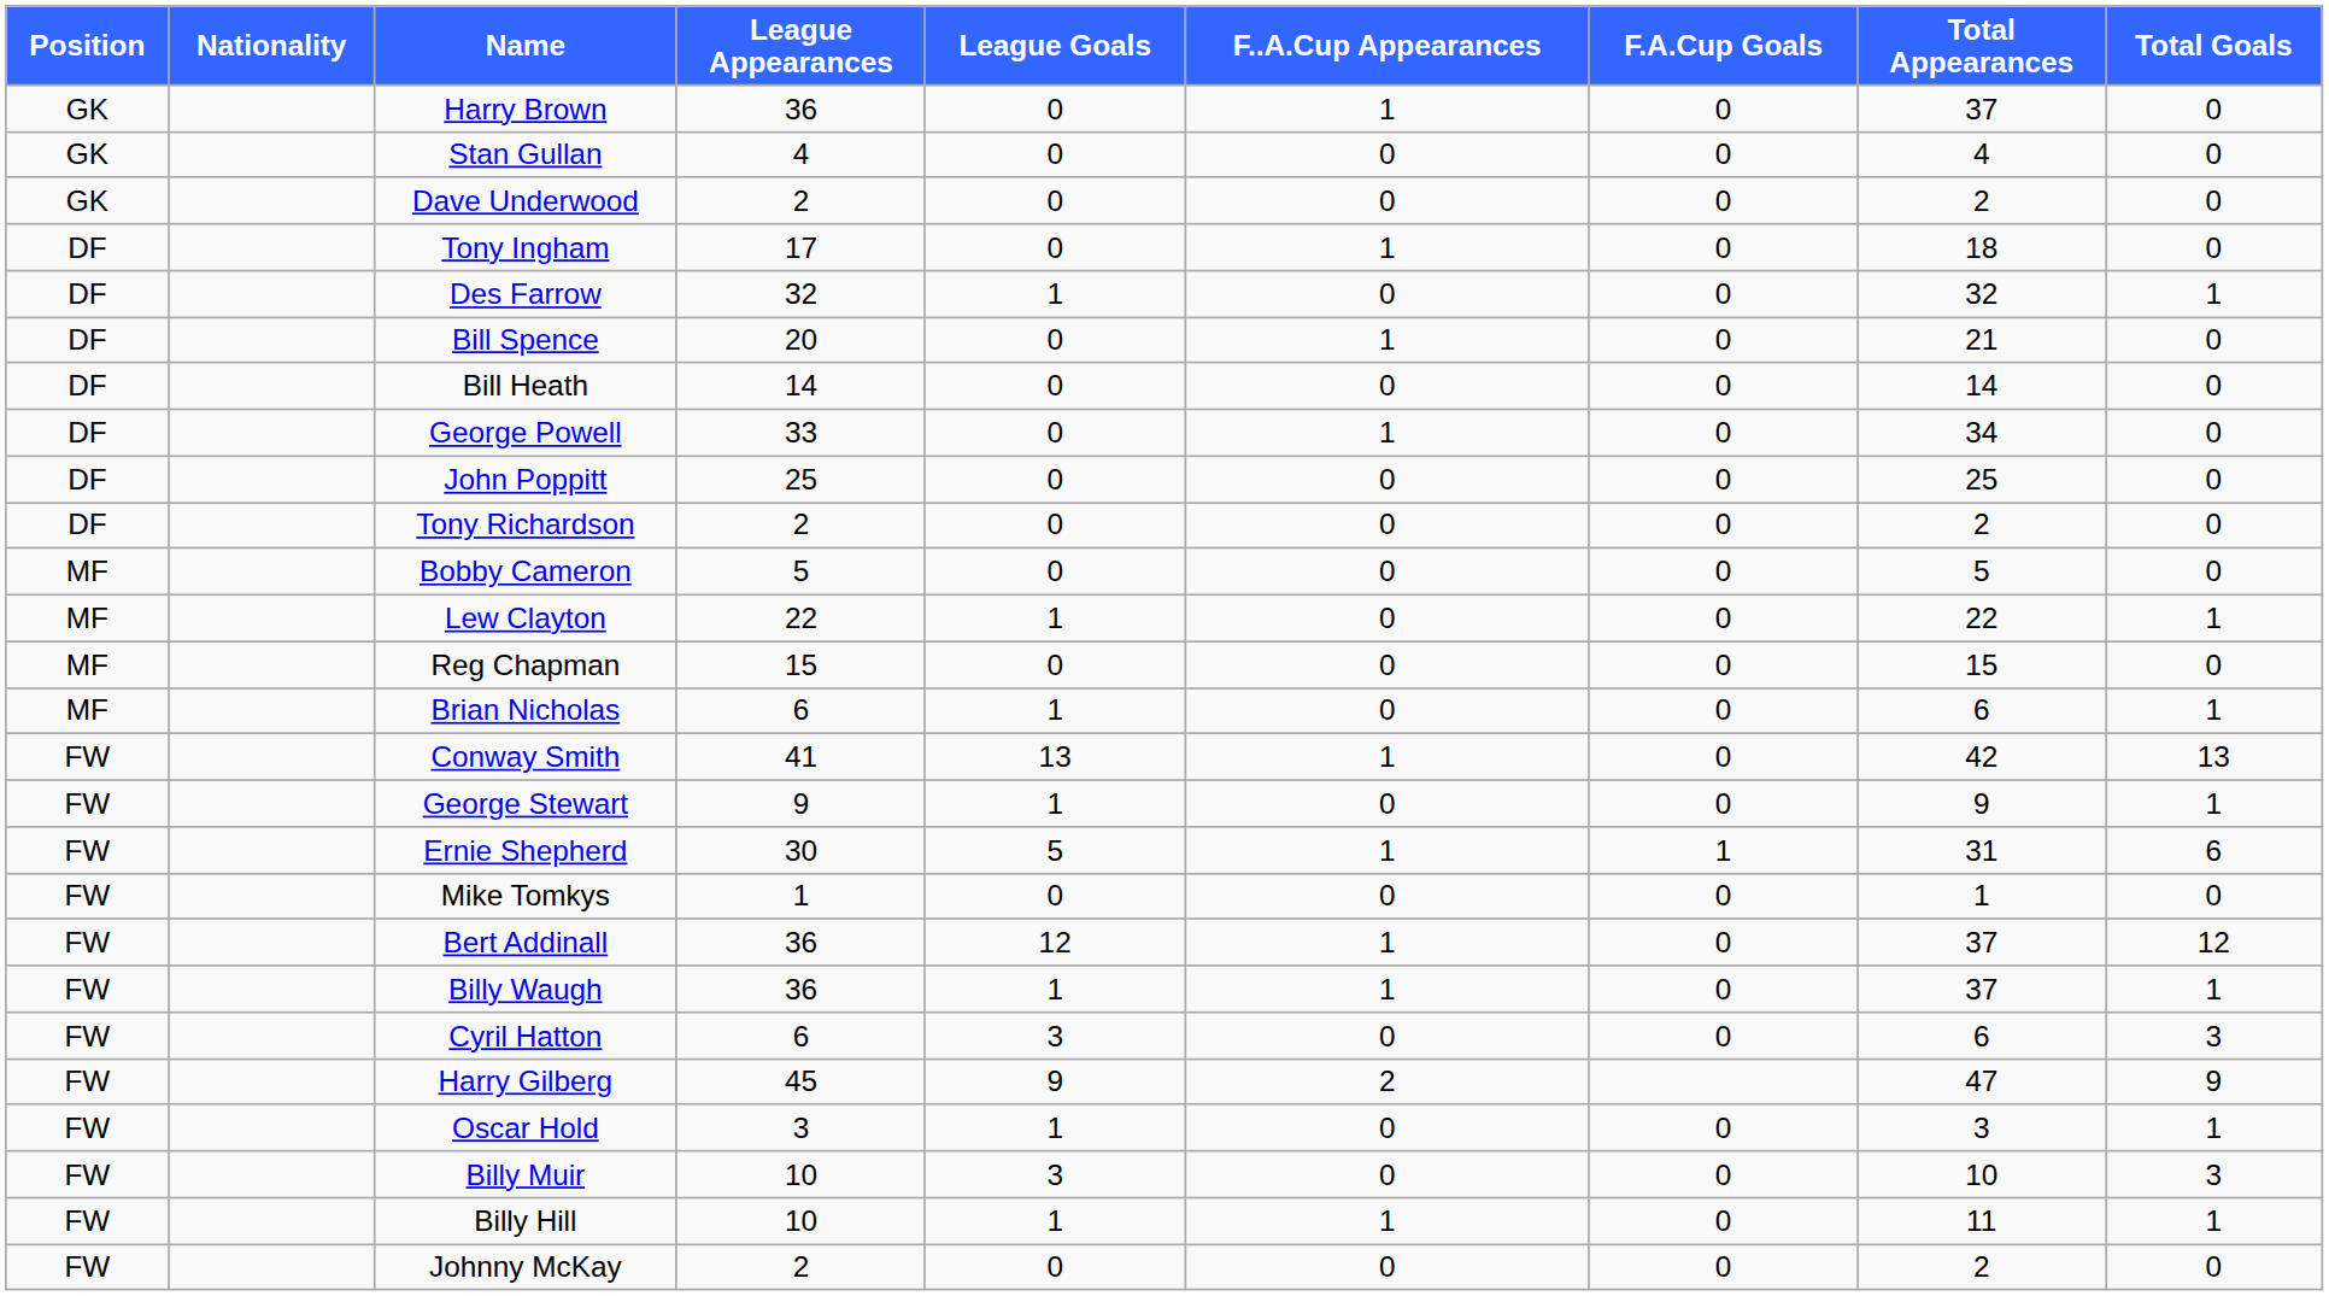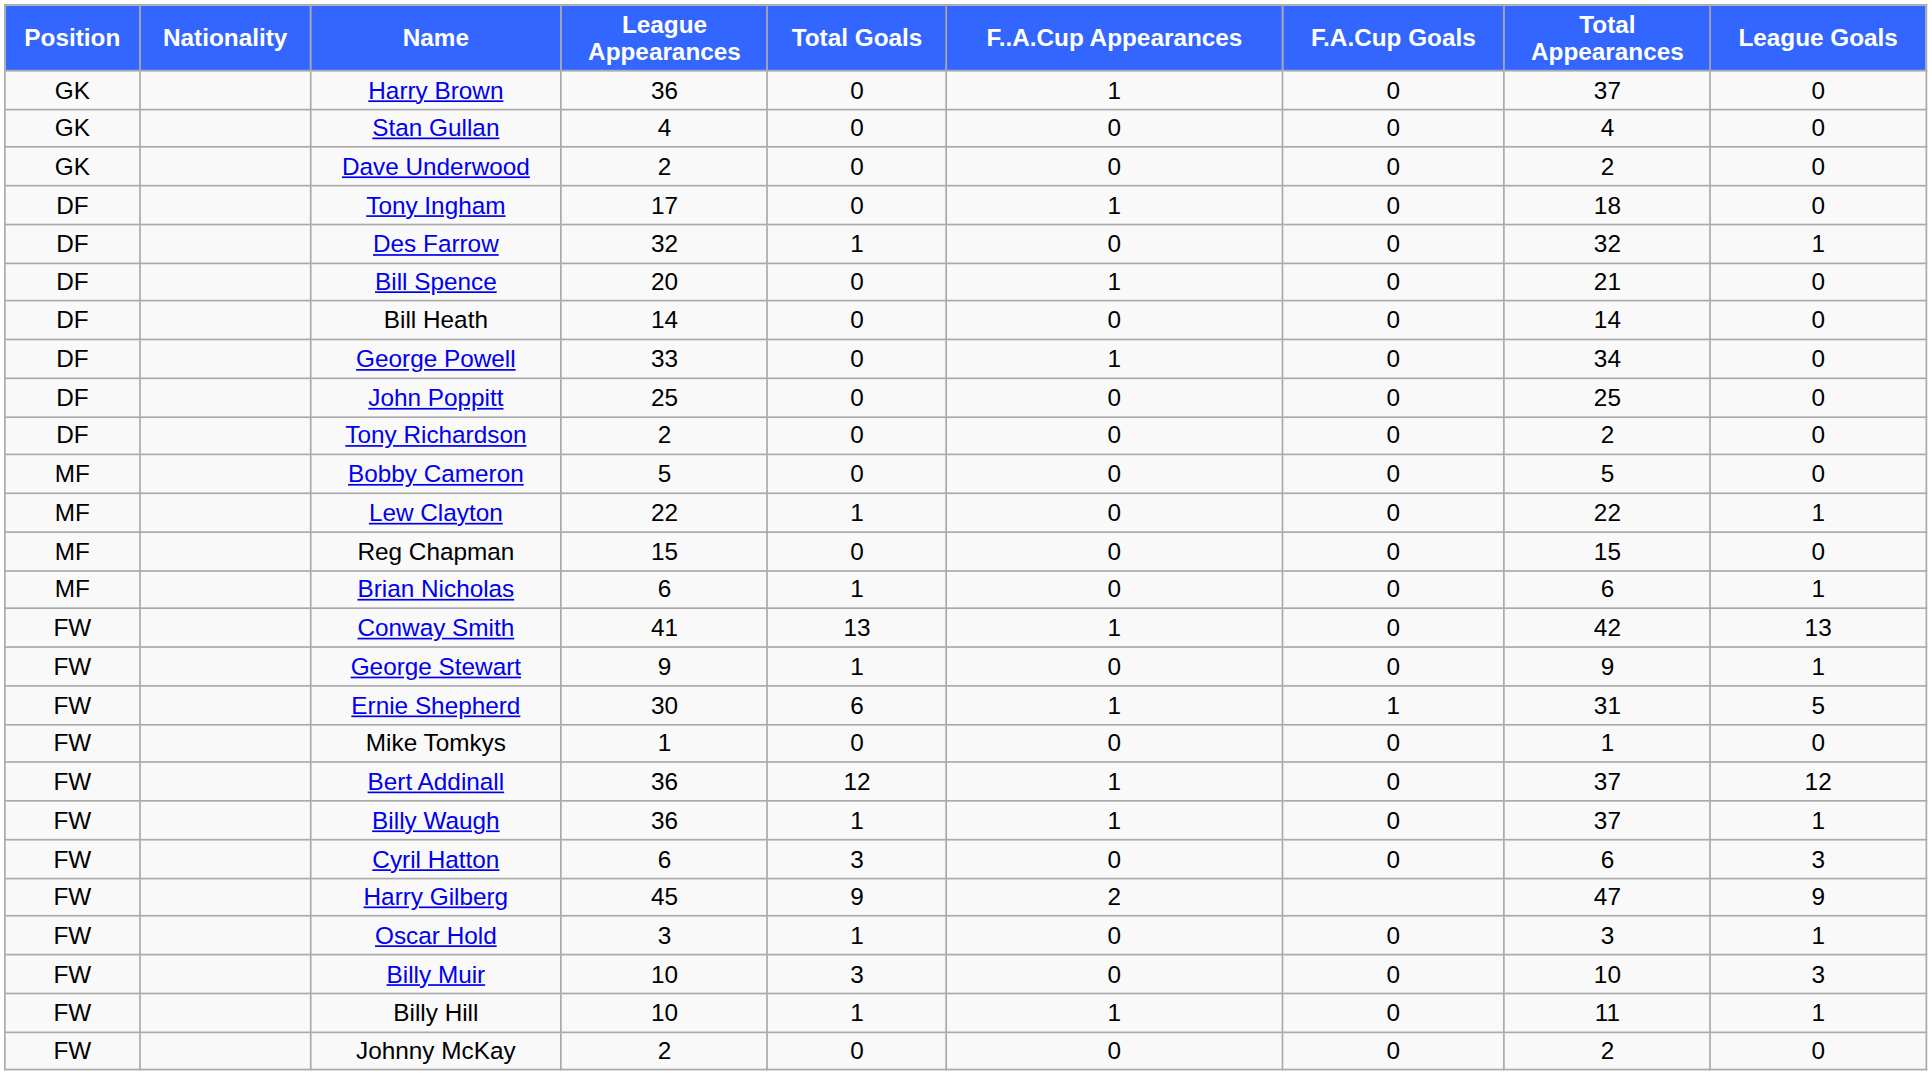 <table class="wikitable" style="text-align:center; font-size:90%; width:90%;">
 <tr>
 <th style="background:#3366ff; color:#FFFFFF; text-align:center;">Position</th>
 <th style="background:#3366ff; color:#FFFFFF; text-align:center;">Nationality</th>
 <th style="background:#3366ff; color:#FFFFFF; text-align:center;"><strong>Name</strong></th>
 <th style="background:#3366ff; color:#FFFFFF; text-align:center;">League<br>Appearances</th>
-<th style="background:#3366ff; color:#FFFFFF; text-align:center;">League Goals</th>
+<th style="background:#3366ff; color:#FFFFFF; text-align:center;">Total Goals</th>
 <th style="background:#3366ff; color:#FFFFFF; text-align:center;">F..A.Cup Appearances</th>
 <th style="background:#3366ff; color:#FFFFFF; text-align:center;">F.A.Cup Goals</th>
 <th style="background:#3366ff; color:#FFFFFF; text-align:center;">Total<br>Appearances</th>
-<th style="background:#3366ff; color:#FFFFFF; text-align:center;">Total Goals</th>
+<th style="background:#3366ff; color:#FFFFFF; text-align:center;">League Goals</th>
 </tr>
 <tr>
 <td>GK</td>
 <td></td>
 <td><a href='#'>Harry Brown</a></td>
 <td>36</td>
 <td>0</td>
 <td>1</td>
 <td>0</td>
 <td>37</td>
 <td>0</td>
 </tr>
 <tr>
 <td>GK</td>
 <td></td>
 <td><a href='#'>Stan Gullan</a></td>
 <td>4</td>
 <td>0</td>
 <td>0</td>
 <td>0</td>
 <td>4</td>
 <td>0</td>
 </tr>
 <tr>
 <td>GK</td>
 <td></td>
 <td><a href='#'>Dave Underwood</a></td>
 <td>2</td>
 <td>0</td>
 <td>0</td>
 <td>0</td>
 <td>2</td>
 <td>0</td>
 </tr>
 <tr>
 <td>DF</td>
 <td></td>
 <td><a href='#'>Tony Ingham</a></td>
 <td>17</td>
 <td>0</td>
 <td>1</td>
 <td>0</td>
 <td>18</td>
 <td>0</td>
 </tr>
 <tr>
 <td>DF</td>
 <td></td>
 <td><a href='#'>Des Farrow</a></td>
 <td>32</td>
 <td>1</td>
 <td>0</td>
 <td>0</td>
 <td>32</td>
 <td>1</td>
 </tr>
 <tr>
 <td>DF</td>
 <td></td>
 <td><a href='#'>Bill Spence</a></td>
 <td>20</td>
 <td>0</td>
 <td>1</td>
 <td>0</td>
 <td>21</td>
 <td>0</td>
 </tr>
 <tr>
 <td>DF</td>
 <td></td>
 <td>Bill Heath</td>
 <td>14</td>
 <td>0</td>
 <td>0</td>
 <td>0</td>
 <td>14</td>
 <td>0</td>
 </tr>
 <tr>
 <td>DF</td>
 <td></td>
 <td><a href='#'>George Powell</a></td>
 <td>33</td>
 <td>0</td>
 <td>1</td>
 <td>0</td>
 <td>34</td>
 <td>0</td>
 </tr>
 <tr>
 <td>DF</td>
 <td></td>
 <td><a href='#'>John Poppitt</a></td>
 <td>25</td>
 <td>0</td>
 <td>0</td>
 <td>0</td>
 <td>25</td>
 <td>0</td>
 </tr>
 <tr>
 <td>DF</td>
 <td></td>
 <td><a href='#'>Tony Richardson</a></td>
 <td>2</td>
 <td>0</td>
 <td>0</td>
 <td>0</td>
 <td>2</td>
 <td>0</td>
 </tr>
 <tr>
 <td>MF</td>
 <td></td>
 <td><a href='#'>Bobby Cameron</a></td>
 <td>5</td>
 <td>0</td>
 <td>0</td>
 <td>0</td>
 <td>5</td>
 <td>0</td>
 </tr>
 <tr>
 <td>MF</td>
 <td></td>
 <td><a href='#'>Lew Clayton</a></td>
 <td>22</td>
 <td>1</td>
 <td>0</td>
 <td>0</td>
 <td>22</td>
 <td>1</td>
 </tr>
 <tr>
 <td>MF</td>
 <td></td>
 <td>Reg Chapman</td>
 <td>15</td>
 <td>0</td>
 <td>0</td>
 <td>0</td>
 <td>15</td>
 <td>0</td>
 </tr>
 <tr>
 <td>MF</td>
 <td></td>
 <td><a href='#'>Brian Nicholas</a></td>
 <td>6</td>
 <td>1</td>
 <td>0</td>
 <td>0</td>
 <td>6</td>
 <td>1</td>
 </tr>
 <tr>
 <td>FW</td>
 <td></td>
 <td><a href='#'>Conway Smith</a></td>
 <td>41</td>
 <td>13</td>
 <td>1</td>
 <td>0</td>
 <td>42</td>
 <td>13</td>
 </tr>
 <tr>
 <td>FW</td>
 <td></td>
 <td><a href='#'>George Stewart</a></td>
 <td>9</td>
 <td>1</td>
 <td>0</td>
 <td>0</td>
 <td>9</td>
 <td>1</td>
 </tr>
 <tr>
 <td>FW</td>
 <td></td>
 <td><a href='#'>Ernie Shepherd</a></td>
 <td>30</td>
-<td>5</td>
+<td>6</td>
 <td>1</td>
 <td>1</td>
 <td>31</td>
-<td>6</td>
+<td>5</td>
 </tr>
 <tr>
 <td>FW</td>
 <td></td>
 <td>Mike Tomkys</td>
 <td>1</td>
 <td>0</td>
 <td>0</td>
 <td>0</td>
 <td>1</td>
 <td>0</td>
 </tr>
 <tr>
 <td>FW</td>
 <td></td>
 <td><a href='#'>Bert Addinall</a></td>
 <td>36</td>
 <td>12</td>
 <td>1</td>
 <td>0</td>
 <td>37</td>
 <td>12</td>
 </tr>
 <tr>
 <td>FW</td>
 <td></td>
 <td><a href='#'>Billy Waugh</a></td>
 <td>36</td>
 <td>1</td>
 <td>1</td>
 <td>0</td>
 <td>37</td>
 <td>1</td>
 </tr>
 <tr>
 <td>FW</td>
 <td></td>
 <td><a href='#'>Cyril Hatton</a></td>
 <td>6</td>
 <td>3</td>
 <td>0</td>
 <td>0</td>
 <td>6</td>
 <td>3</td>
 </tr>
 <tr>
 <td>FW</td>
 <td></td>
 <td><a href='#'>Harry Gilberg</a></td>
 <td>45</td>
 <td>9</td>
 <td>2</td>
 <td></td>
 <td>47</td>
 <td>9</td>
 </tr>
 <tr>
 <td>FW</td>
 <td></td>
 <td><a href='#'>Oscar Hold</a></td>
 <td>3</td>
 <td>1</td>
 <td>0</td>
 <td>0</td>
 <td>3</td>
 <td>1</td>
 </tr>
 <tr>
 <td>FW</td>
 <td></td>
 <td><a href='#'>Billy Muir</a></td>
 <td>10</td>
 <td>3</td>
 <td>0</td>
 <td>0</td>
 <td>10</td>
 <td>3</td>
 </tr>
 <tr>
 <td>FW</td>
 <td></td>
 <td>Billy Hill</td>
 <td>10</td>
 <td>1</td>
 <td>1</td>
 <td>0</td>
 <td>11</td>
 <td>1</td>
 </tr>
 <tr>
 <td>FW</td>
 <td></td>
 <td>Johnny McKay</td>
 <td>2</td>
 <td>0</td>
 <td>0</td>
 <td>0</td>
 <td>2</td>
 <td>0</td>
 </tr>
 </table>
